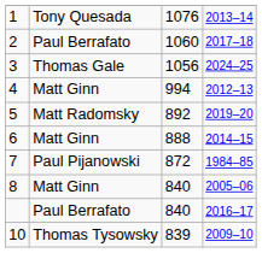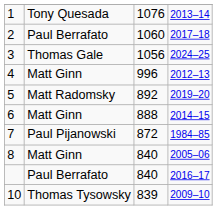 <table class="wikitable">
 <tr>
 </tr>
 <tr>
 <td>1</td>
 <td>Tony Quesada</td>
 <td>1076</td>
 <td style="font-size:80%;"><a href='#'>2013–14</a></td>
 </tr>
 <tr>
 <td>2</td>
 <td>Paul Berrafato</td>
 <td>1060</td>
 <td style="font-size:80%;"><a href='#'>2017–18</a></td>
 </tr>
 <tr>
 <td>3</td>
 <td>Thomas Gale</td>
 <td>1056</td>
 <td style="font-size:80%;"><a href='#'>2024–25</a></td>
 </tr>
 <tr>
 <td>4</td>
 <td>Matt Ginn</td>
-<td>994</td>
+<td>996</td>
 <td style="font-size:80%;"><a href='#'>2012–13</a></td>
 </tr>
 <tr>
 <td>5</td>
 <td>Matt Radomsky</td>
 <td>892</td>
 <td style="font-size:80%;"><a href='#'>2019–20</a></td>
 </tr>
 <tr>
 <td>6</td>
 <td>Matt Ginn</td>
 <td>888</td>
 <td style="font-size:80%;"><a href='#'>2014–15</a></td>
 </tr>
 <tr>
 <td>7</td>
 <td>Paul Pijanowski</td>
 <td>872</td>
 <td style="font-size:80%;"><a href='#'>1984–85</a></td>
 </tr>
 <tr>
 <td>8</td>
 <td>Matt Ginn</td>
 <td>840</td>
 <td style="font-size:80%;"><a href='#'>2005–06</a></td>
 </tr>
 <tr>
 <td></td>
 <td>Paul Berrafato</td>
 <td>840</td>
 <td style="font-size:80%;"><a href='#'>2016–17</a></td>
 </tr>
 <tr>
 <td>10</td>
 <td>Thomas Tysowsky</td>
 <td>839</td>
 <td style="font-size:80%;"><a href='#'>2009–10</a></td>
 </tr>
 </table>
